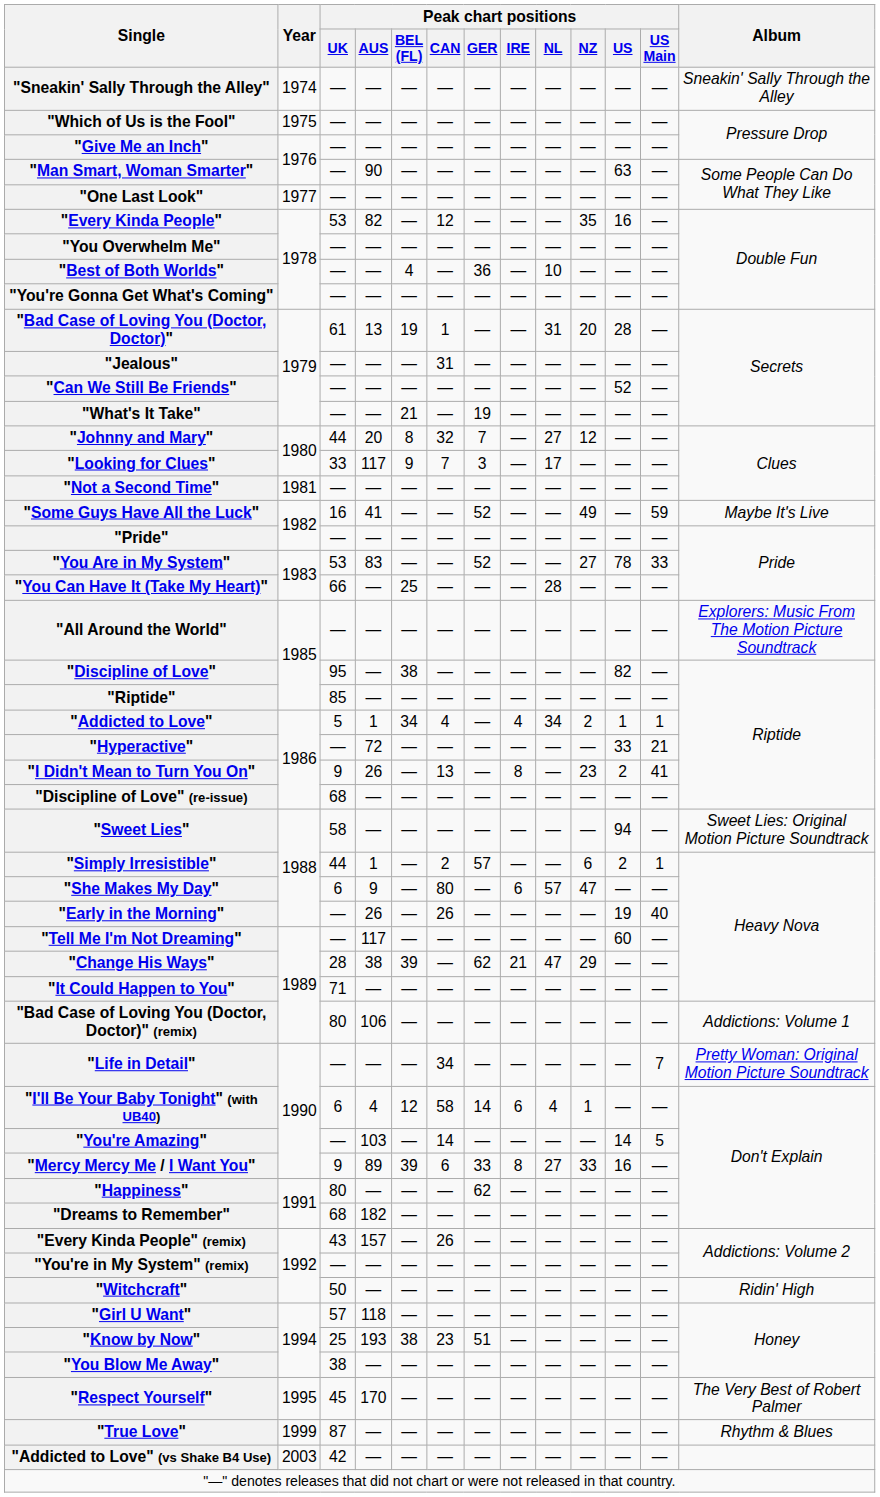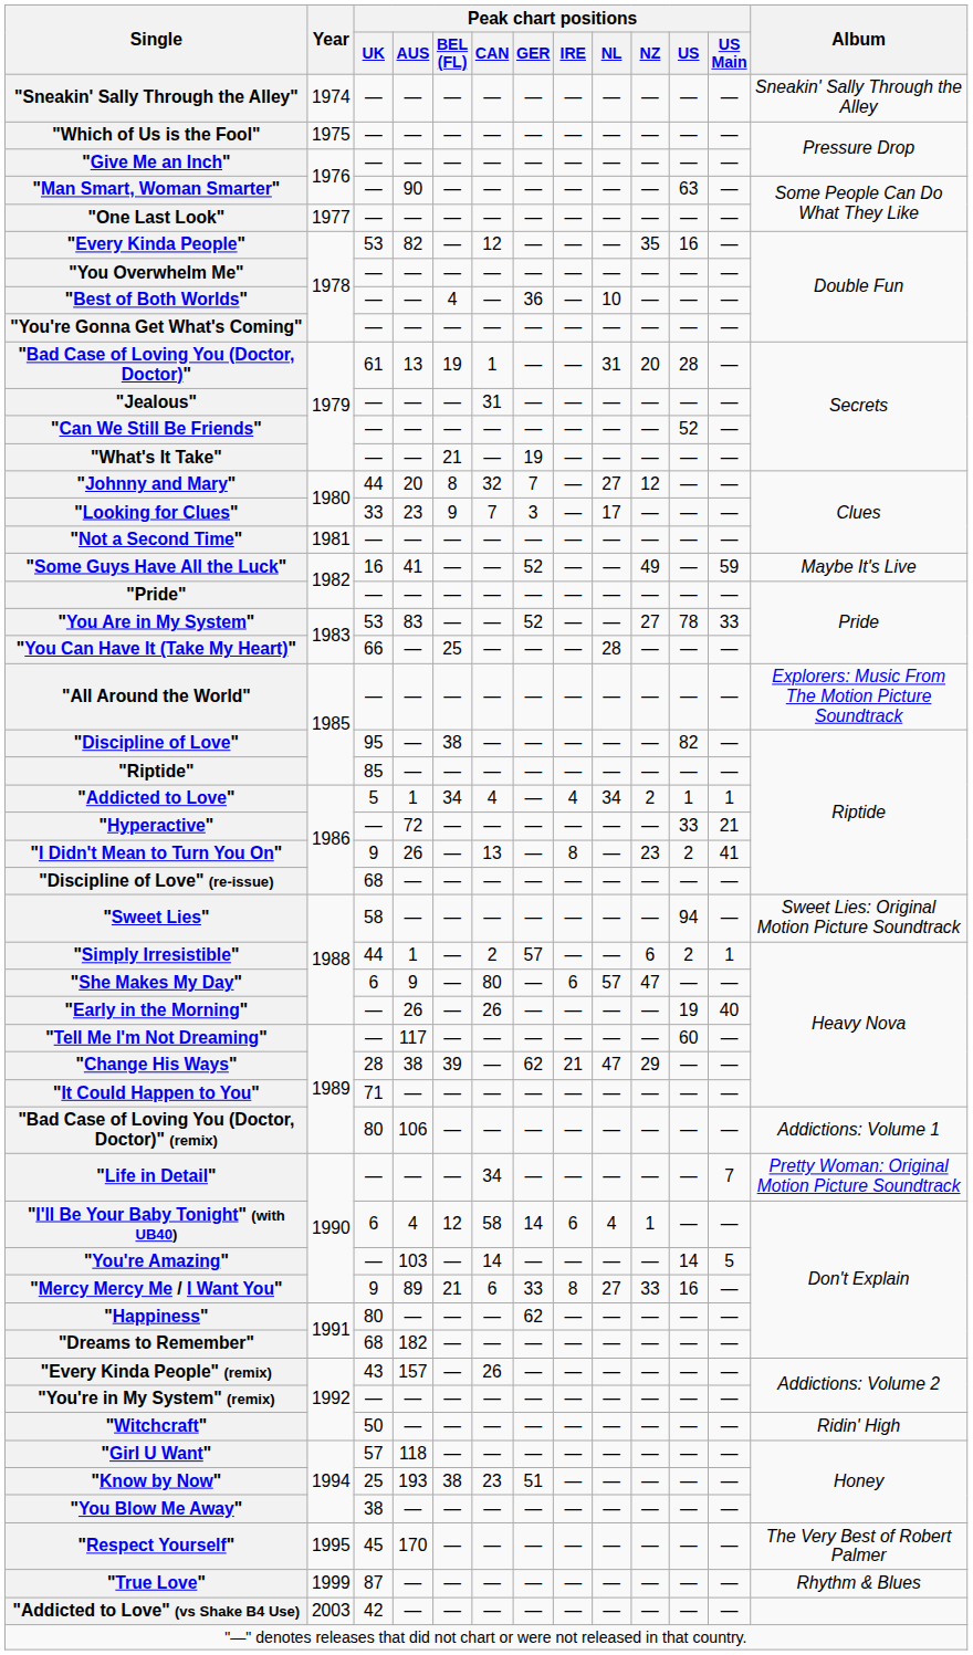 <table class="wikitable plainrowheaders" style="text-align:center;">
 <tr>
 <th rowspan="2" scope="col" style="width:17em;">Single</th>
 <th rowspan="2" scope="col" style="width:2em;">Year</th>
 <th colspan="10">Peak chart positions</th>
 <th rowspan="2" style="width:12em;">Album</th>
 </tr>
 <tr>
 <th scope="col" style="width:2em;font-size:90%;"><a href='#'>UK</a><br></th>
 <th scope="col" style="width:2em;font-size:90%;"><a href='#'>AUS</a><br></th>
 <th scope="col" style="width:2em;font-size:90%;"><a href='#'>BEL (FL)</a><br></th>
 <th scope="col" style="width:2em;font-size:90%;"><a href='#'>CAN</a><br></th>
 <th scope="col" style="width:2em;font-size:90%;"><a href='#'>GER</a><br></th>
 <th scope="col" style="width:2em;font-size:90%;"><a href='#'>IRE</a><br></th>
 <th scope="col" style="width:2em;font-size:90%;"><a href='#'>NL</a><br></th>
 <th scope="col" style="width:2em;font-size:90%;"><a href='#'>NZ</a><br></th>
 <th scope="col" style="width:2em;font-size:90%;"><a href='#'>US</a><br></th>
 <th scope="col" style="width:2em;font-size:90%;"><a href='#'>US Main</a><br></th>
 </tr>
 <tr>
 <th scope="row">"Sneakin' Sally Through the Alley"</th>
 <td>1974</td>
 <td>—</td>
 <td>—</td>
 <td>—</td>
 <td>—</td>
 <td>—</td>
 <td>—</td>
 <td>—</td>
 <td>—</td>
 <td>—</td>
 <td>—</td>
 <td><em>Sneakin' Sally Through the Alley</em></td>
 </tr>
 <tr>
 <th scope="row">"Which of Us is the Fool"</th>
 <td>1975</td>
 <td>—</td>
 <td>—</td>
 <td>—</td>
 <td>—</td>
 <td>—</td>
 <td>—</td>
 <td>—</td>
 <td>—</td>
 <td>—<br></td>
 <td>—</td>
 <td rowspan="2"><em>Pressure Drop</em></td>
 </tr>
 <tr>
 <th scope="row">"<a href='#'>Give Me an Inch</a>"</th>
 <td rowspan="2">1976</td>
 <td>—</td>
 <td>—</td>
 <td>—</td>
 <td>—</td>
 <td>—</td>
 <td>—</td>
 <td>—</td>
 <td>—</td>
 <td>—<br></td>
 <td>—</td>
 </tr>
 <tr>
 <th scope="row">"<a href='#'>Man Smart, Woman Smarter</a>"</th>
 <td>—</td>
 <td>90</td>
 <td>—</td>
 <td>—</td>
 <td>—</td>
 <td>—</td>
 <td>—</td>
 <td>—</td>
 <td>63</td>
 <td>—</td>
 <td rowspan="2"><em>Some People Can Do What They Like</em></td>
 </tr>
 <tr>
 <th scope="row">"One Last Look"</th>
 <td>1977</td>
 <td>—</td>
 <td>—</td>
 <td>—</td>
 <td>—</td>
 <td>—</td>
 <td>—</td>
 <td>—</td>
 <td>—</td>
 <td>—</td>
 <td>—</td>
 </tr>
 <tr>
 <th scope="row">"<a href='#'>Every Kinda People</a>"</th>
 <td rowspan="4">1978</td>
 <td>53</td>
 <td>82</td>
 <td>—</td>
 <td>12</td>
 <td>—</td>
 <td>—</td>
 <td>—</td>
 <td>35</td>
 <td>16</td>
 <td>—</td>
 <td rowspan="4"><em>Double Fun</em></td>
 </tr>
 <tr>
 <th scope="row">"You Overwhelm Me"</th>
 <td>—</td>
 <td>—</td>
 <td>—</td>
 <td>—</td>
 <td>—</td>
 <td>—</td>
 <td>—</td>
 <td>—</td>
 <td>—</td>
 <td>—</td>
 </tr>
 <tr>
 <th scope="row">"<a href='#'>Best of Both Worlds</a>"</th>
 <td>—</td>
 <td>—</td>
 <td>4</td>
 <td>—</td>
 <td>36</td>
 <td>—</td>
 <td>10</td>
 <td>—</td>
 <td>—</td>
 <td>—</td>
 </tr>
 <tr>
 <th scope="row">"You're Gonna Get What's Coming"</th>
 <td>—</td>
 <td>—</td>
 <td>—</td>
 <td>—</td>
 <td>—</td>
 <td>—</td>
 <td>—</td>
 <td>—</td>
 <td>—</td>
 <td>—</td>
 </tr>
 <tr>
 <th scope="row">"<a href='#'>Bad Case of Loving You (Doctor, Doctor)</a>"</th>
 <td rowspan="4">1979</td>
 <td>61</td>
 <td>13</td>
 <td>19</td>
 <td>1</td>
 <td>—</td>
 <td>—</td>
 <td>31</td>
 <td>20</td>
 <td>28</td>
 <td>—</td>
 <td rowspan="4"><em>Secrets</em></td>
 </tr>
 <tr>
 <th scope="row">"Jealous"</th>
 <td>—</td>
 <td>—</td>
 <td>—</td>
 <td>31</td>
 <td>—</td>
 <td>—</td>
 <td>—</td>
 <td>—</td>
 <td>—<br></td>
 <td>—</td>
 </tr>
 <tr>
 <th scope="row">"<a href='#'>Can We Still Be Friends</a>"</th>
 <td>—</td>
 <td>—</td>
 <td>—</td>
 <td>—</td>
 <td>—</td>
 <td>—</td>
 <td>—</td>
 <td>—</td>
 <td>52</td>
 <td>—</td>
 </tr>
 <tr>
 <th scope="row">"What's It Take"</th>
 <td>—</td>
 <td>—</td>
 <td>21</td>
 <td>—</td>
 <td>19</td>
 <td>—</td>
 <td>—</td>
 <td>—</td>
 <td>—</td>
 <td>—</td>
 </tr>
 <tr>
 <th scope="row">"<a href='#'>Johnny and Mary</a>"</th>
 <td rowspan="2">1980</td>
 <td>44</td>
 <td>20</td>
 <td>8</td>
 <td>32</td>
 <td>7</td>
 <td>—</td>
 <td>27</td>
 <td>12</td>
 <td>—</td>
 <td>—</td>
 <td rowspan="3"><em>Clues</em></td>
 </tr>
 <tr>
 <th scope="row">"<a href='#'>Looking for Clues</a>"</th>
 <td>33</td>
-<td>117</td>
+<td>23</td>
 <td>9</td>
 <td>7</td>
 <td>3</td>
 <td>—</td>
 <td>17</td>
 <td>—</td>
 <td>—<br></td>
 <td>—</td>
 </tr>
 <tr>
 <th scope="row">"<a href='#'>Not a Second Time</a>"</th>
 <td>1981</td>
 <td>—</td>
 <td>—</td>
 <td>—</td>
 <td>—</td>
 <td>—</td>
 <td>—</td>
 <td>—</td>
 <td>—</td>
 <td>—</td>
 <td>—</td>
 </tr>
 <tr>
 <th scope="row">"<a href='#'>Some Guys Have All the Luck</a>"</th>
 <td rowspan="2">1982</td>
 <td>16</td>
 <td>41</td>
 <td>—</td>
 <td>—</td>
 <td>52</td>
 <td>—</td>
 <td>—</td>
 <td>49</td>
 <td>—</td>
 <td>59</td>
 <td><em>Maybe It's Live</em></td>
 </tr>
 <tr>
 <th scope="row">"Pride"</th>
 <td>—</td>
 <td>—</td>
 <td>—</td>
 <td>—</td>
 <td>—</td>
 <td>—</td>
 <td>—</td>
 <td>—</td>
 <td>—</td>
 <td>—</td>
 <td rowspan="3"><em>Pride</em></td>
 </tr>
 <tr>
 <th scope="row">"<a href='#'>You Are in My System</a>"</th>
 <td rowspan="2">1983</td>
 <td>53</td>
 <td>83</td>
 <td>—</td>
 <td>—</td>
 <td>52</td>
 <td>—</td>
 <td>—</td>
 <td>27</td>
 <td>78</td>
 <td>33</td>
 </tr>
 <tr>
 <th scope="row">"<a href='#'>You Can Have It (Take My Heart)</a>"</th>
 <td>66</td>
 <td>—</td>
 <td>25</td>
 <td>—</td>
 <td>—</td>
 <td>—</td>
 <td>28</td>
 <td>—</td>
 <td>—</td>
 <td>—</td>
 </tr>
 <tr>
 <th scope="row">"All Around the World"</th>
 <td rowspan="3">1985</td>
 <td>—</td>
 <td>—</td>
 <td>—</td>
 <td>—</td>
 <td>—</td>
 <td>—</td>
 <td>—</td>
 <td>—</td>
 <td>—</td>
 <td>—</td>
 <td><em><a href='#'>Explorers: Music From The Motion Picture Soundtrack</a></em></td>
 </tr>
 <tr>
 <th scope="row">"<a href='#'>Discipline of Love</a>"</th>
 <td>95</td>
 <td>—</td>
 <td>38</td>
 <td>—</td>
 <td>—</td>
 <td>—</td>
 <td>—</td>
 <td>—</td>
 <td>82</td>
 <td>—</td>
 <td rowspan="6"><em>Riptide</em></td>
 </tr>
 <tr>
 <th scope="row">"Riptide"</th>
 <td>85</td>
 <td>—</td>
 <td>—</td>
 <td>—</td>
 <td>—</td>
 <td>—</td>
 <td>—</td>
 <td>—</td>
 <td>—</td>
 <td>—</td>
 </tr>
 <tr>
 <th scope="row">"<a href='#'>Addicted to Love</a>"</th>
 <td rowspan="4">1986</td>
 <td>5</td>
 <td>1</td>
 <td>34</td>
 <td>4</td>
 <td>—</td>
 <td>4</td>
 <td>34</td>
 <td>2</td>
 <td>1</td>
 <td>1</td>
 </tr>
 <tr>
 <th scope="row">"<a href='#'>Hyperactive</a>"</th>
 <td>—</td>
 <td>72</td>
 <td>—</td>
 <td>—</td>
 <td>—</td>
 <td>—</td>
 <td>—</td>
 <td>—</td>
 <td>33</td>
 <td>21</td>
 </tr>
 <tr>
 <th scope="row">"<a href='#'>I Didn't Mean to Turn You On</a>"</th>
 <td>9</td>
 <td>26</td>
 <td>—</td>
 <td>13</td>
 <td>—</td>
 <td>8</td>
 <td>—</td>
 <td>23</td>
 <td>2</td>
 <td>41</td>
 </tr>
 <tr>
 <th scope="row">"Discipline of Love" <small>(re-issue)</small></th>
 <td>68</td>
 <td>—</td>
 <td>—</td>
 <td>—</td>
 <td>—</td>
 <td>—</td>
 <td>—</td>
 <td>—</td>
 <td>—</td>
 <td>—</td>
 </tr>
 <tr>
 <th scope="row">"<a href='#'>Sweet Lies</a>"</th>
 <td rowspan="4">1988</td>
 <td>58</td>
 <td>—</td>
 <td>—</td>
 <td>—</td>
 <td>—</td>
 <td>—</td>
 <td>—</td>
 <td>—</td>
 <td>94</td>
 <td>—</td>
 <td><em>Sweet Lies: Original Motion Picture Soundtrack</em></td>
 </tr>
 <tr>
 <th scope="row">"<a href='#'>Simply Irresistible</a>"</th>
 <td>44</td>
 <td>1</td>
 <td>—</td>
 <td>2</td>
 <td>57</td>
 <td>—</td>
 <td>—</td>
 <td>6</td>
 <td>2</td>
 <td>1</td>
 <td rowspan="6"><em>Heavy Nova</em></td>
 </tr>
 <tr>
 <th scope="row">"<a href='#'>She Makes My Day</a>"</th>
 <td>6</td>
 <td>9</td>
 <td>—</td>
 <td>80</td>
 <td>—</td>
 <td>6</td>
 <td>57</td>
 <td>47</td>
 <td>—</td>
 <td>—</td>
 </tr>
 <tr>
 <th scope="row">"<a href='#'>Early in the Morning</a>"</th>
 <td>—</td>
 <td>26</td>
 <td>—</td>
 <td>26</td>
 <td>—</td>
 <td>—</td>
 <td>—</td>
 <td>—</td>
 <td>19</td>
 <td>40</td>
 </tr>
 <tr>
 <th scope="row">"<a href='#'>Tell Me I'm Not Dreaming</a>"</th>
 <td rowspan="4">1989</td>
 <td>—</td>
 <td>117</td>
 <td>—</td>
 <td>—</td>
 <td>—</td>
 <td>—</td>
 <td>—</td>
 <td>—</td>
 <td>60</td>
 <td>—</td>
 </tr>
 <tr>
 <th scope="row">"<a href='#'>Change His Ways</a>"</th>
 <td>28</td>
 <td>38</td>
 <td>39</td>
 <td>—</td>
 <td>62</td>
 <td>21</td>
 <td>47</td>
 <td>29</td>
 <td>—</td>
 <td>—</td>
 </tr>
 <tr>
 <th scope="row">"<a href='#'>It Could Happen to You</a>"</th>
 <td>71</td>
 <td>—</td>
 <td>—</td>
 <td>—</td>
 <td>—</td>
 <td>—</td>
 <td>—</td>
 <td>—</td>
 <td>—</td>
 <td>—</td>
 </tr>
 <tr>
 <th scope="row">"Bad Case of Loving You (Doctor, Doctor)" <small>(remix)</small></th>
 <td>80</td>
 <td>106</td>
 <td>—</td>
 <td>—</td>
 <td>—</td>
 <td>—</td>
 <td>—</td>
 <td>—</td>
 <td>—</td>
 <td>—</td>
 <td><em>Addictions: Volume 1</em></td>
 </tr>
 <tr>
 <th scope="row">"<a href='#'>Life in Detail</a>"</th>
 <td rowspan="4">1990</td>
 <td>—</td>
 <td>—</td>
 <td>—</td>
 <td>34</td>
 <td>—</td>
 <td>—</td>
 <td>—</td>
 <td>—</td>
 <td>—</td>
 <td>7</td>
 <td><em><a href='#'>Pretty Woman: Original Motion Picture Soundtrack</a></em></td>
 </tr>
 <tr>
 <th scope="row">"<a href='#'>I'll Be Your Baby Tonight</a>" <small>(with <a href='#'>UB40</a>)</small></th>
 <td>6</td>
 <td>4</td>
 <td>12</td>
 <td>58</td>
 <td>14</td>
 <td>6</td>
 <td>4</td>
 <td>1</td>
 <td>—</td>
 <td>—</td>
 <td rowspan="5"><em>Don't Explain</em></td>
 </tr>
 <tr>
 <th scope="row">"<a href='#'>You're Amazing</a>"</th>
 <td>—</td>
 <td>103</td>
 <td>—</td>
 <td>14</td>
 <td>—</td>
 <td>—</td>
 <td>—</td>
 <td>—</td>
 <td>14</td>
 <td>5</td>
 </tr>
 <tr>
 <th scope="row">"<a href='#'>Mercy Mercy Me</a> / <a href='#'>I Want You</a>" </th>
 <td>9</td>
 <td>89</td>
-<td>39</td>
+<td>21</td>
 <td>6</td>
 <td>33</td>
 <td>8</td>
 <td>27</td>
 <td>33</td>
 <td>16</td>
 <td>—</td>
 </tr>
 <tr>
 <th scope="row">"<a href='#'>Happiness</a>"</th>
 <td rowspan="2">1991</td>
 <td>80</td>
 <td>—</td>
 <td>—</td>
 <td>—</td>
 <td>62</td>
 <td>—</td>
 <td>—</td>
 <td>—</td>
 <td>—</td>
 <td>—</td>
 </tr>
 <tr>
 <th scope="row">"Dreams to Remember"</th>
 <td>68</td>
 <td>182</td>
 <td>—</td>
 <td>—</td>
 <td>—</td>
 <td>—</td>
 <td>—</td>
 <td>—</td>
 <td>—</td>
 <td>—</td>
 </tr>
 <tr>
 <th scope="row">"Every Kinda People" <small>(remix)</small></th>
 <td rowspan="3">1992</td>
 <td>43</td>
 <td>157</td>
 <td>—</td>
 <td>26</td>
 <td>—</td>
 <td>—</td>
 <td>—</td>
 <td>—</td>
 <td>—</td>
 <td>—</td>
 <td rowspan="2"><em>Addictions: Volume 2</em></td>
 </tr>
 <tr>
 <th scope="row">"You're in My System" <small>(remix)</small></th>
 <td>—</td>
 <td>—</td>
 <td>—</td>
 <td>—</td>
 <td>—</td>
 <td>—</td>
 <td>—</td>
 <td>—</td>
 <td>—</td>
 <td>—</td>
 </tr>
 <tr>
 <th scope="row">"<a href='#'>Witchcraft</a>"</th>
 <td>50</td>
 <td>—</td>
 <td>—</td>
 <td>—</td>
 <td>—</td>
 <td>—</td>
 <td>—</td>
 <td>—</td>
 <td>—</td>
 <td>—</td>
 <td><em>Ridin' High</em></td>
 </tr>
 <tr>
 <th scope="row">"<a href='#'>Girl U Want</a>"</th>
 <td rowspan="3">1994</td>
 <td>57</td>
 <td>118</td>
 <td>—</td>
 <td>—</td>
 <td>—</td>
 <td>—</td>
 <td>—</td>
 <td>—</td>
 <td>—</td>
 <td>—</td>
 <td rowspan="3"><em>Honey</em></td>
 </tr>
 <tr>
 <th scope="row">"<a href='#'>Know by Now</a>"</th>
 <td>25</td>
 <td>193</td>
 <td>38</td>
 <td>23</td>
 <td>51</td>
 <td>—</td>
 <td>—</td>
 <td>—</td>
 <td>—</td>
 <td>—</td>
 </tr>
 <tr>
 <th scope="row">"<a href='#'>You Blow Me Away</a>"</th>
 <td>38</td>
 <td>—</td>
 <td>—</td>
 <td>—</td>
 <td>—</td>
 <td>—</td>
 <td>—</td>
 <td>—</td>
 <td>—</td>
 <td>—</td>
 </tr>
 <tr>
 <th scope="row">"<a href='#'>Respect Yourself</a>"</th>
 <td>1995</td>
 <td>45</td>
 <td>170</td>
 <td>—</td>
 <td>—</td>
 <td>—</td>
 <td>—</td>
 <td>—</td>
 <td>—</td>
 <td>—</td>
 <td>—</td>
 <td><em>The Very Best of Robert Palmer</em></td>
 </tr>
 <tr>
 <th scope="row">"<a href='#'>True Love</a>"</th>
 <td>1999</td>
 <td>87</td>
 <td>—</td>
 <td>—</td>
 <td>—</td>
 <td>—</td>
 <td>—</td>
 <td>—</td>
 <td>—</td>
 <td>—</td>
 <td>—</td>
 <td><em>Rhythm & Blues</em></td>
 </tr>
 <tr>
 <th scope="row">"Addicted to Love" <small>(vs Shake B4 Use)</small></th>
 <td>2003</td>
 <td>42</td>
 <td>—</td>
 <td>—</td>
 <td>—</td>
 <td>—</td>
 <td>—</td>
 <td>—</td>
 <td>—</td>
 <td>—</td>
 <td>—</td>
 <td></td>
 </tr>
 <tr>
 <td colspan="13" style="font-size:90%">"—" denotes releases that did not chart or were not released in that country.</td>
 </tr>
 </table>
